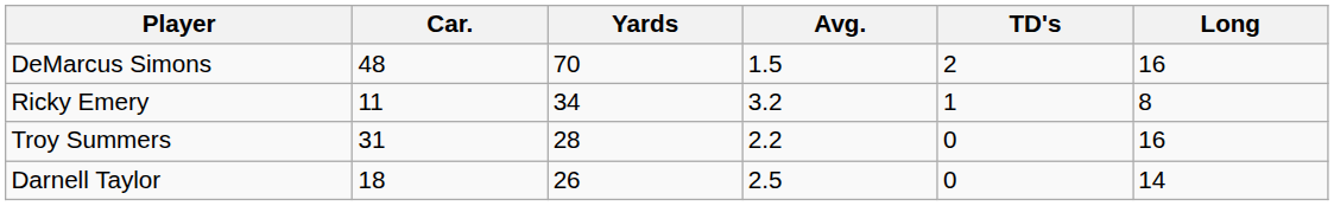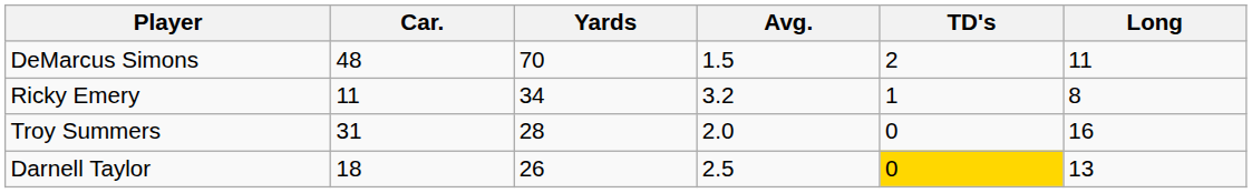 <table class="wikitable sortable">
 <tr>
 <th bgcolor="#DDDDFF" width="16%">Player</th>
 <th bgcolor="#DDDDFF" width="9%">Car.</th>
 <th bgcolor="#DDDDFF" width="9%">Yards</th>
 <th bgcolor="#DDDDFF" width="9%">Avg.</th>
 <th bgcolor="#DDDDFF" width="9%">TD's</th>
 <th bgcolor="#DDDDFF" width="9%">Long</th>
 </tr>
 <tr>
 <td>DeMarcus Simons</td>
 <td>48</td>
 <td>70</td>
 <td>1.5</td>
 <td>2</td>
-<td>16</td>
+<td>11</td>
 </tr>
 <tr>
 <td>Ricky Emery</td>
 <td>11</td>
 <td>34</td>
 <td>3.2</td>
 <td>1</td>
 <td>8</td>
 </tr>
 <tr>
 <td>Troy Summers</td>
 <td>31</td>
 <td>28</td>
-<td>2.2</td>
+<td>2.0</td>
 <td>0</td>
 <td>16</td>
 </tr>
 <tr>
 <td>Darnell Taylor</td>
 <td>18</td>
 <td>26</td>
 <td>2.5</td>
-<td>0</td>
-<td>14</td>
+<td style="background: gold;">0</td>
+<td>13</td>
 </tr>
 </table>
